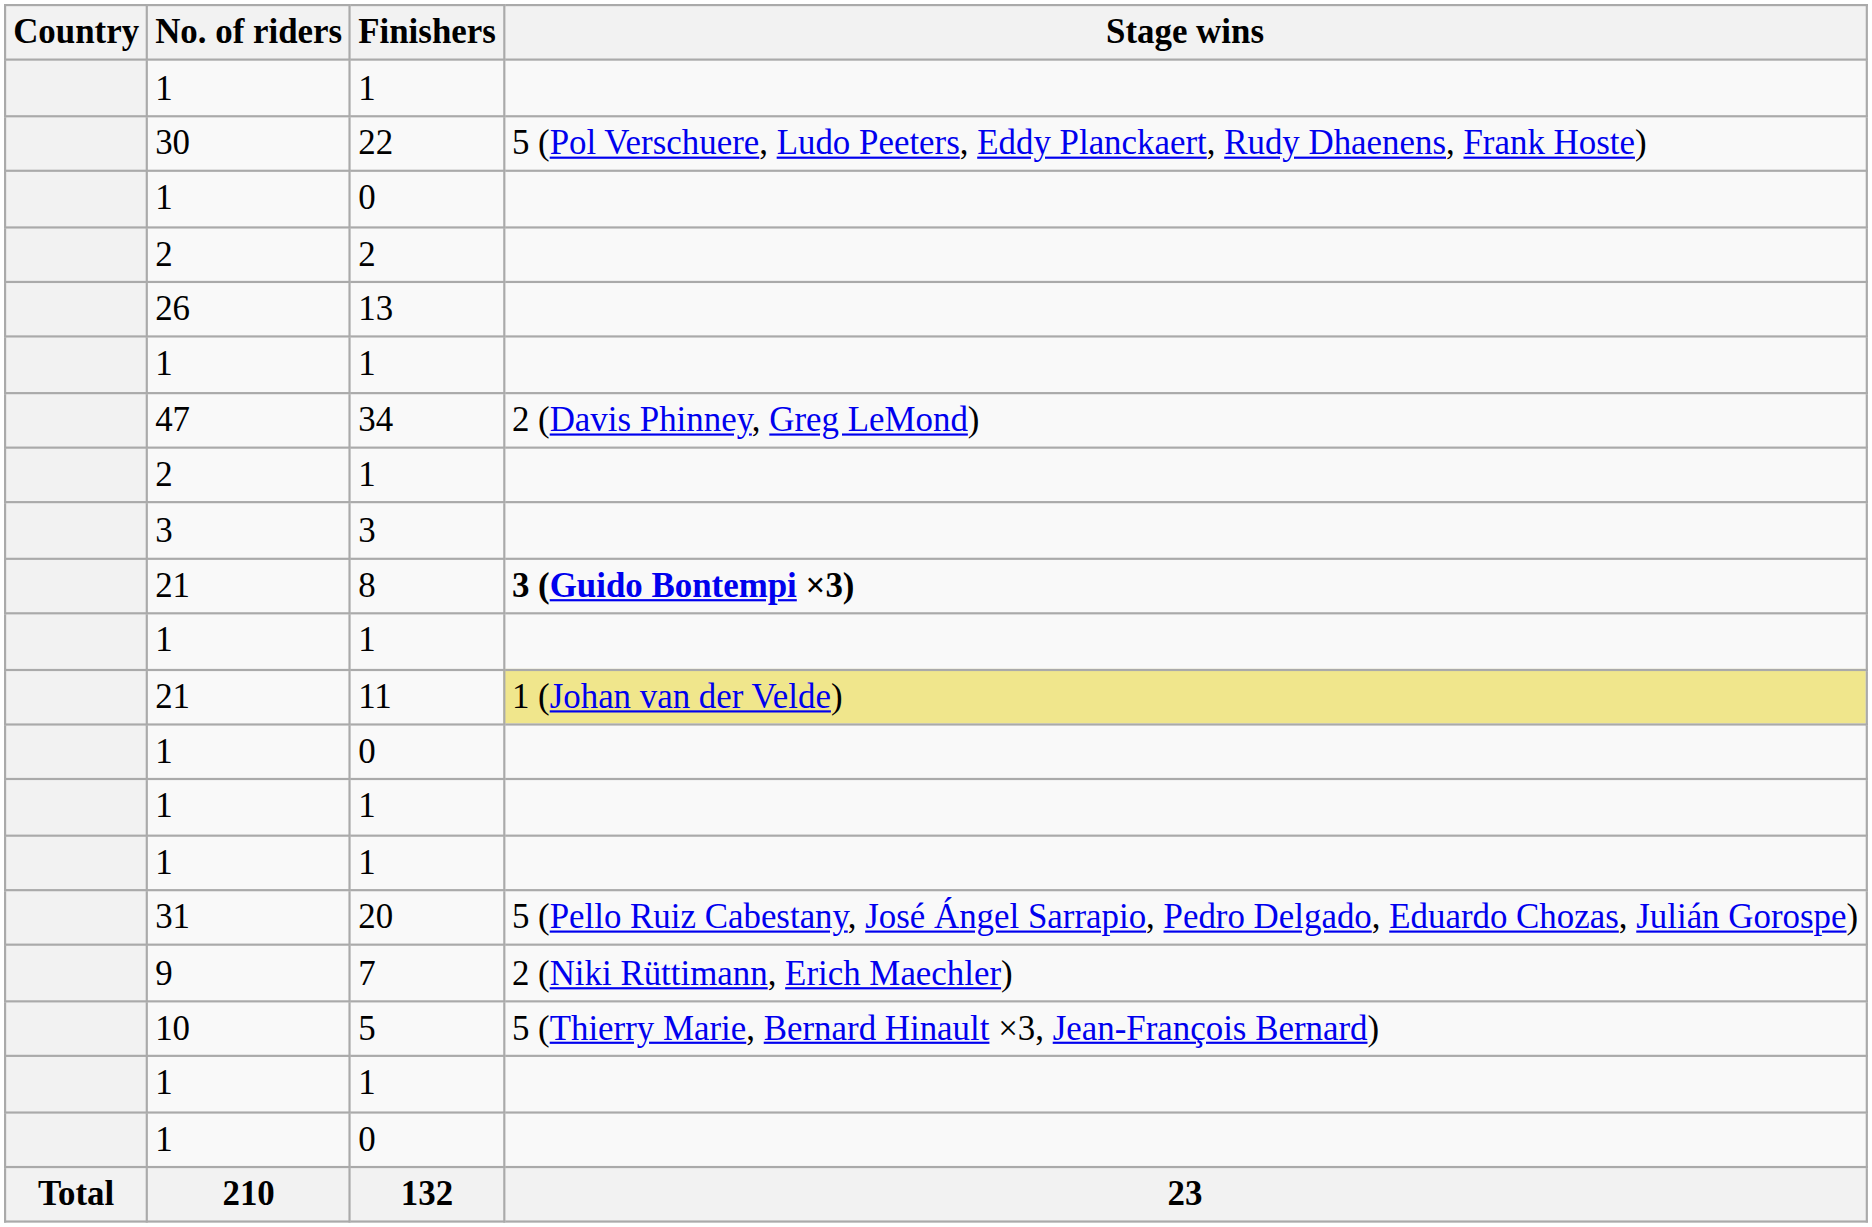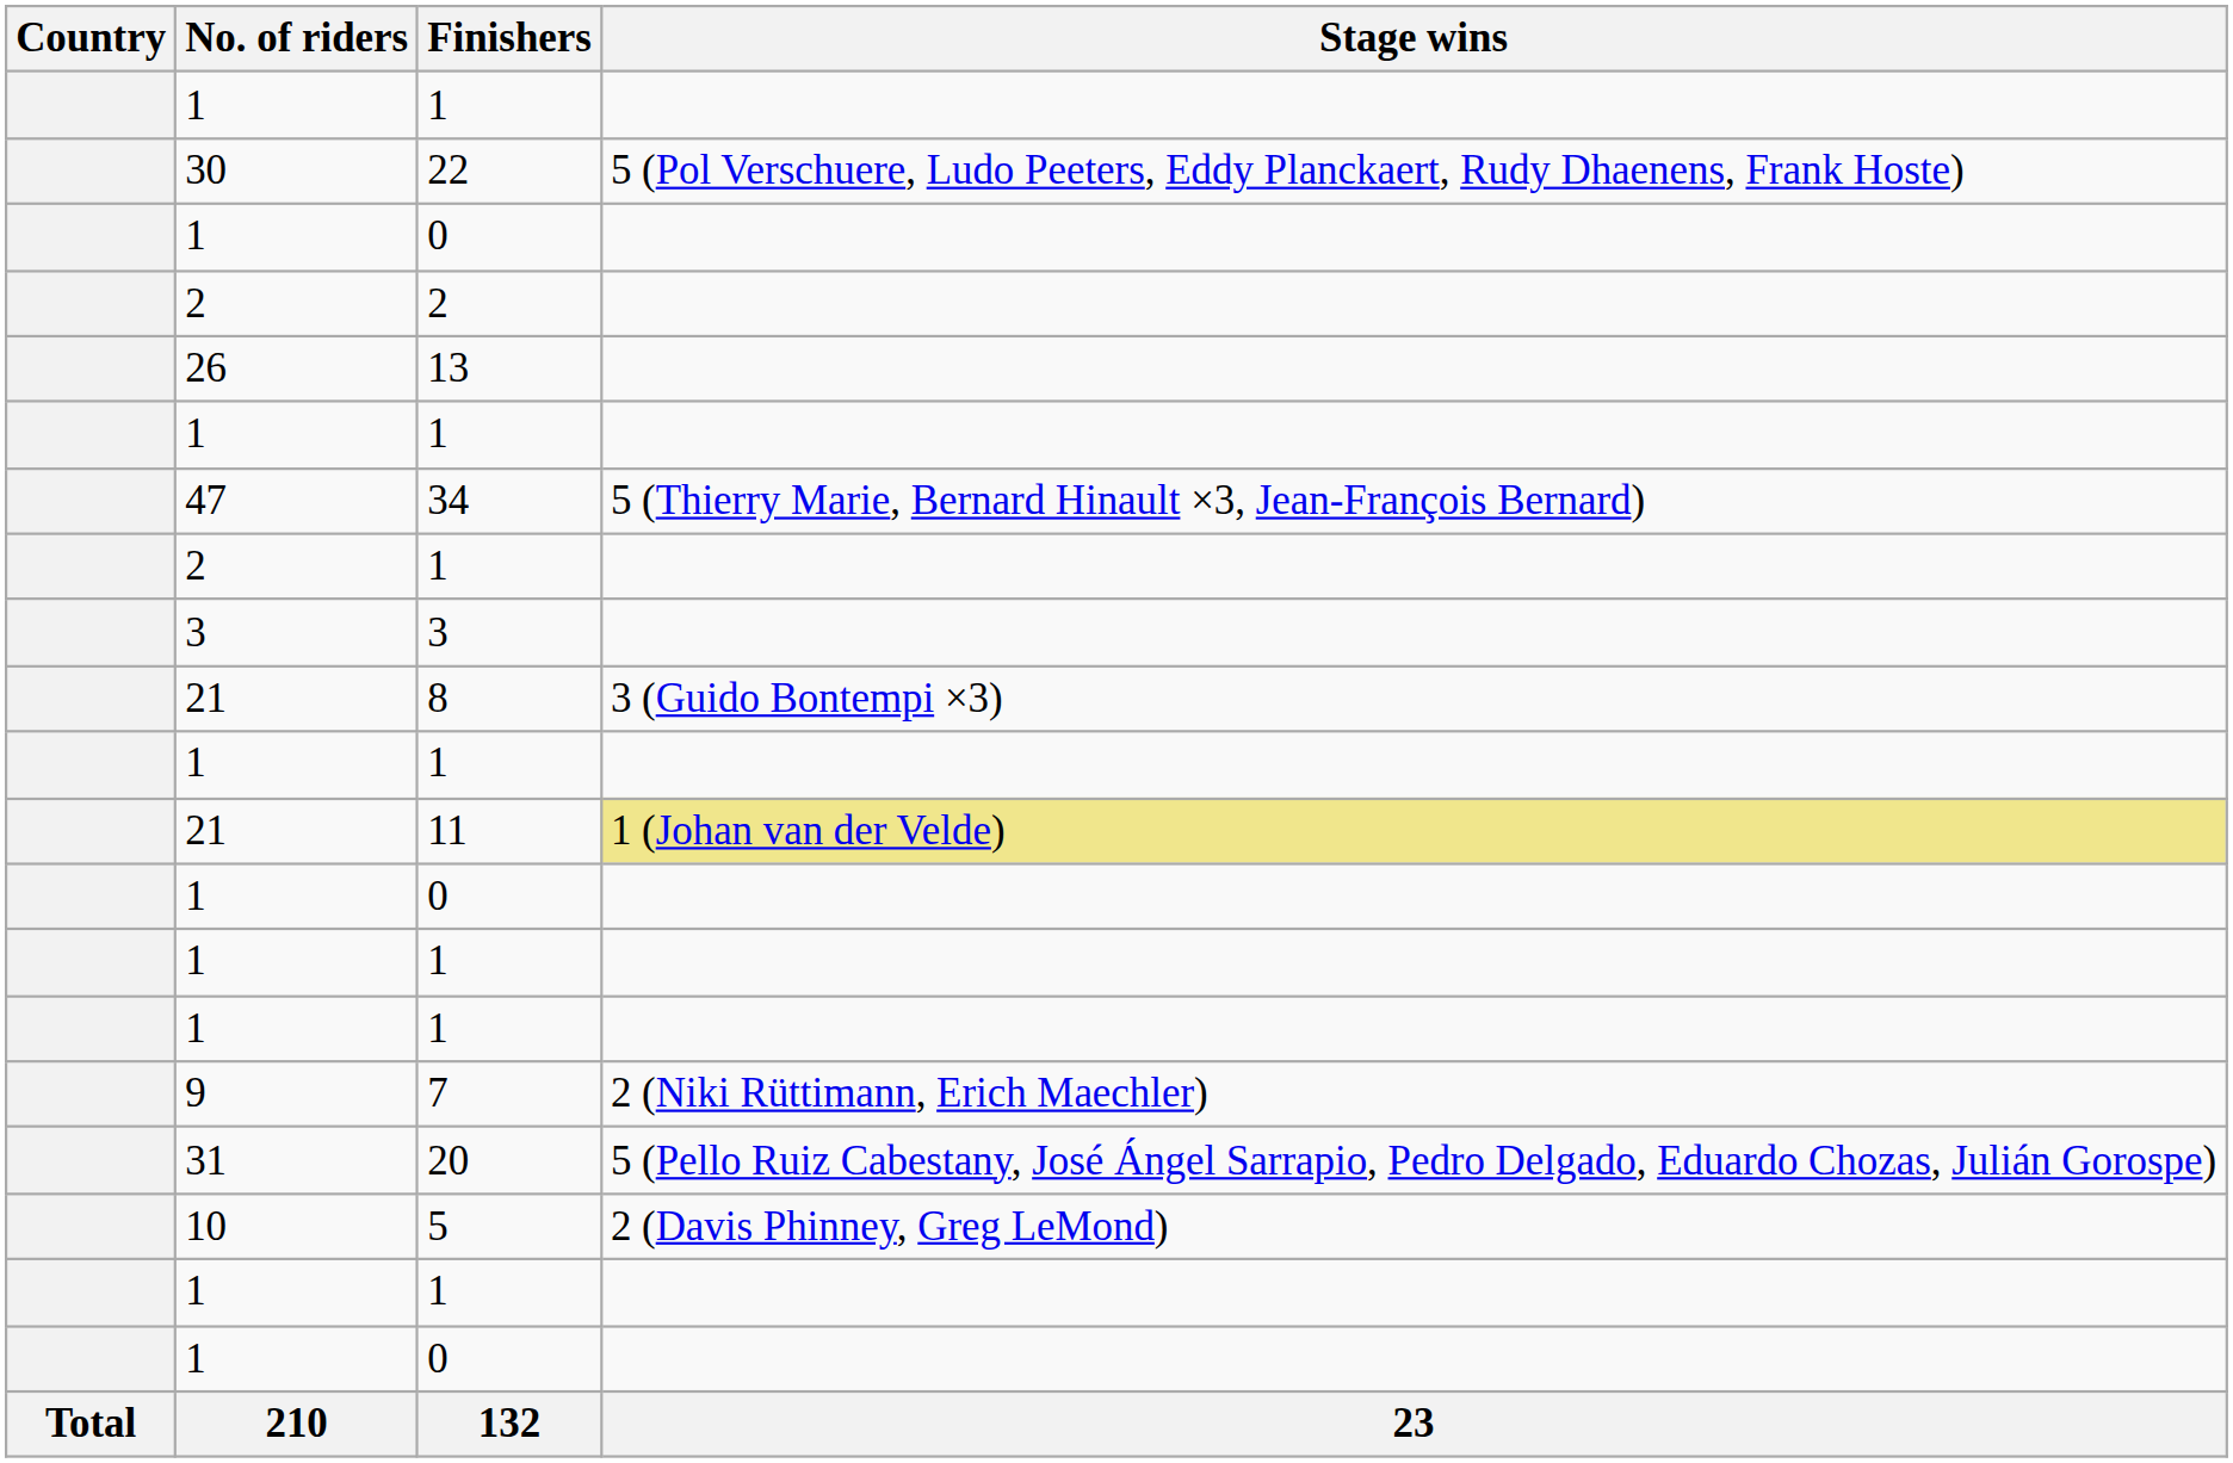 <table class="wikitable plainrowheaders sortable">
 <tr>
 <th scope="col">Country</th>
 <th scope="col">No. of riders</th>
 <th scope="col">Finishers</th>
 <th scope="col">Stage wins</th>
 </tr>
 <tr>
 <th scope="row"></th>
 <td>1</td>
 <td>1</td>
 <td></td>
 </tr>
 <tr>
 <th scope="row"></th>
 <td>30</td>
 <td>22</td>
 <td>5 (<a href='#'>Pol Verschuere</a>, <a href='#'>Ludo Peeters</a>, <a href='#'>Eddy Planckaert</a>, <a href='#'>Rudy Dhaenens</a>, <a href='#'>Frank Hoste</a>)</td>
 </tr>
 <tr>
 <th scope="row"></th>
 <td>1</td>
 <td>0</td>
 <td></td>
 </tr>
 <tr>
 <th scope="row"></th>
 <td>2</td>
 <td>2</td>
 <td></td>
 </tr>
 <tr>
 <th scope="row"></th>
 <td>26</td>
 <td>13</td>
 <td></td>
 </tr>
 <tr>
 <th scope="row"></th>
 <td>1</td>
 <td>1</td>
 <td></td>
 </tr>
 <tr>
 <th scope="row"></th>
 <td>47</td>
 <td>34</td>
-<td>2 (<a href='#'>Davis Phinney</a>, <a href='#'>Greg LeMond</a>)</td>
+<td>5 (<a href='#'>Thierry Marie</a>, <a href='#'>Bernard Hinault</a> ×3, <a href='#'>Jean-François Bernard</a>)</td>
 </tr>
 <tr>
 <th scope="row"></th>
 <td>2</td>
 <td>1</td>
 <td></td>
 </tr>
 <tr>
 <th scope="row"></th>
 <td>3</td>
 <td>3</td>
 <td></td>
 </tr>
 <tr>
 <th scope="row"></th>
 <td>21</td>
 <td>8</td>
-<td><strong>3 (<a href='#'>Guido Bontempi</a> ×3)</strong></td>
+<td>3 (<a href='#'>Guido Bontempi</a> ×3)</td>
 </tr>
 <tr>
 <th scope="row"></th>
 <td>1</td>
 <td>1</td>
 <td></td>
 </tr>
 <tr>
 <th scope="row"></th>
 <td>21</td>
 <td>11</td>
 <td style="background: khaki;">1 (<a href='#'>Johan van der Velde</a>)</td>
 </tr>
 <tr>
 <th scope="row"></th>
 <td>1</td>
 <td>0</td>
 <td></td>
 </tr>
 <tr>
 <th scope="row"></th>
 <td>1</td>
 <td>1</td>
 <td></td>
 </tr>
 <tr>
 <th scope="row"></th>
 <td>1</td>
 <td>1</td>
 <td></td>
 </tr>
 <tr>
 <th scope="row"></th>
+<td>9</td>
+<td>7</td>
+<td>2 (<a href='#'>Niki Rüttimann</a>, <a href='#'>Erich Maechler</a>)</td>
+</tr>
+<tr>
+<th scope="row"></th>
 <td>31</td>
 <td>20</td>
 <td>5 (<a href='#'>Pello Ruiz Cabestany</a>, <a href='#'>José Ángel Sarrapio</a>, <a href='#'>Pedro Delgado</a>, <a href='#'>Eduardo Chozas</a>, <a href='#'>Julián Gorospe</a>)</td>
 </tr>
 <tr>
 <th scope="row"></th>
-<td>9</td>
-<td>7</td>
-<td>2 (<a href='#'>Niki Rüttimann</a>, <a href='#'>Erich Maechler</a>)</td>
-</tr>
-<tr>
-<th scope="row"></th>
 <td>10</td>
 <td>5</td>
-<td>5 (<a href='#'>Thierry Marie</a>, <a href='#'>Bernard Hinault</a> ×3, <a href='#'>Jean-François Bernard</a>)</td>
+<td>2 (<a href='#'>Davis Phinney</a>, <a href='#'>Greg LeMond</a>)</td>
 </tr>
 <tr>
 <th scope="row"></th>
 <td>1</td>
 <td>1</td>
 <td></td>
 </tr>
 <tr>
 <th scope="row"></th>
 <td>1</td>
 <td>0</td>
 <td></td>
 </tr>
 <tr>
 <th>Total</th>
 <th>210</th>
 <th>132</th>
 <th>23</th>
 </tr>
 </table>
